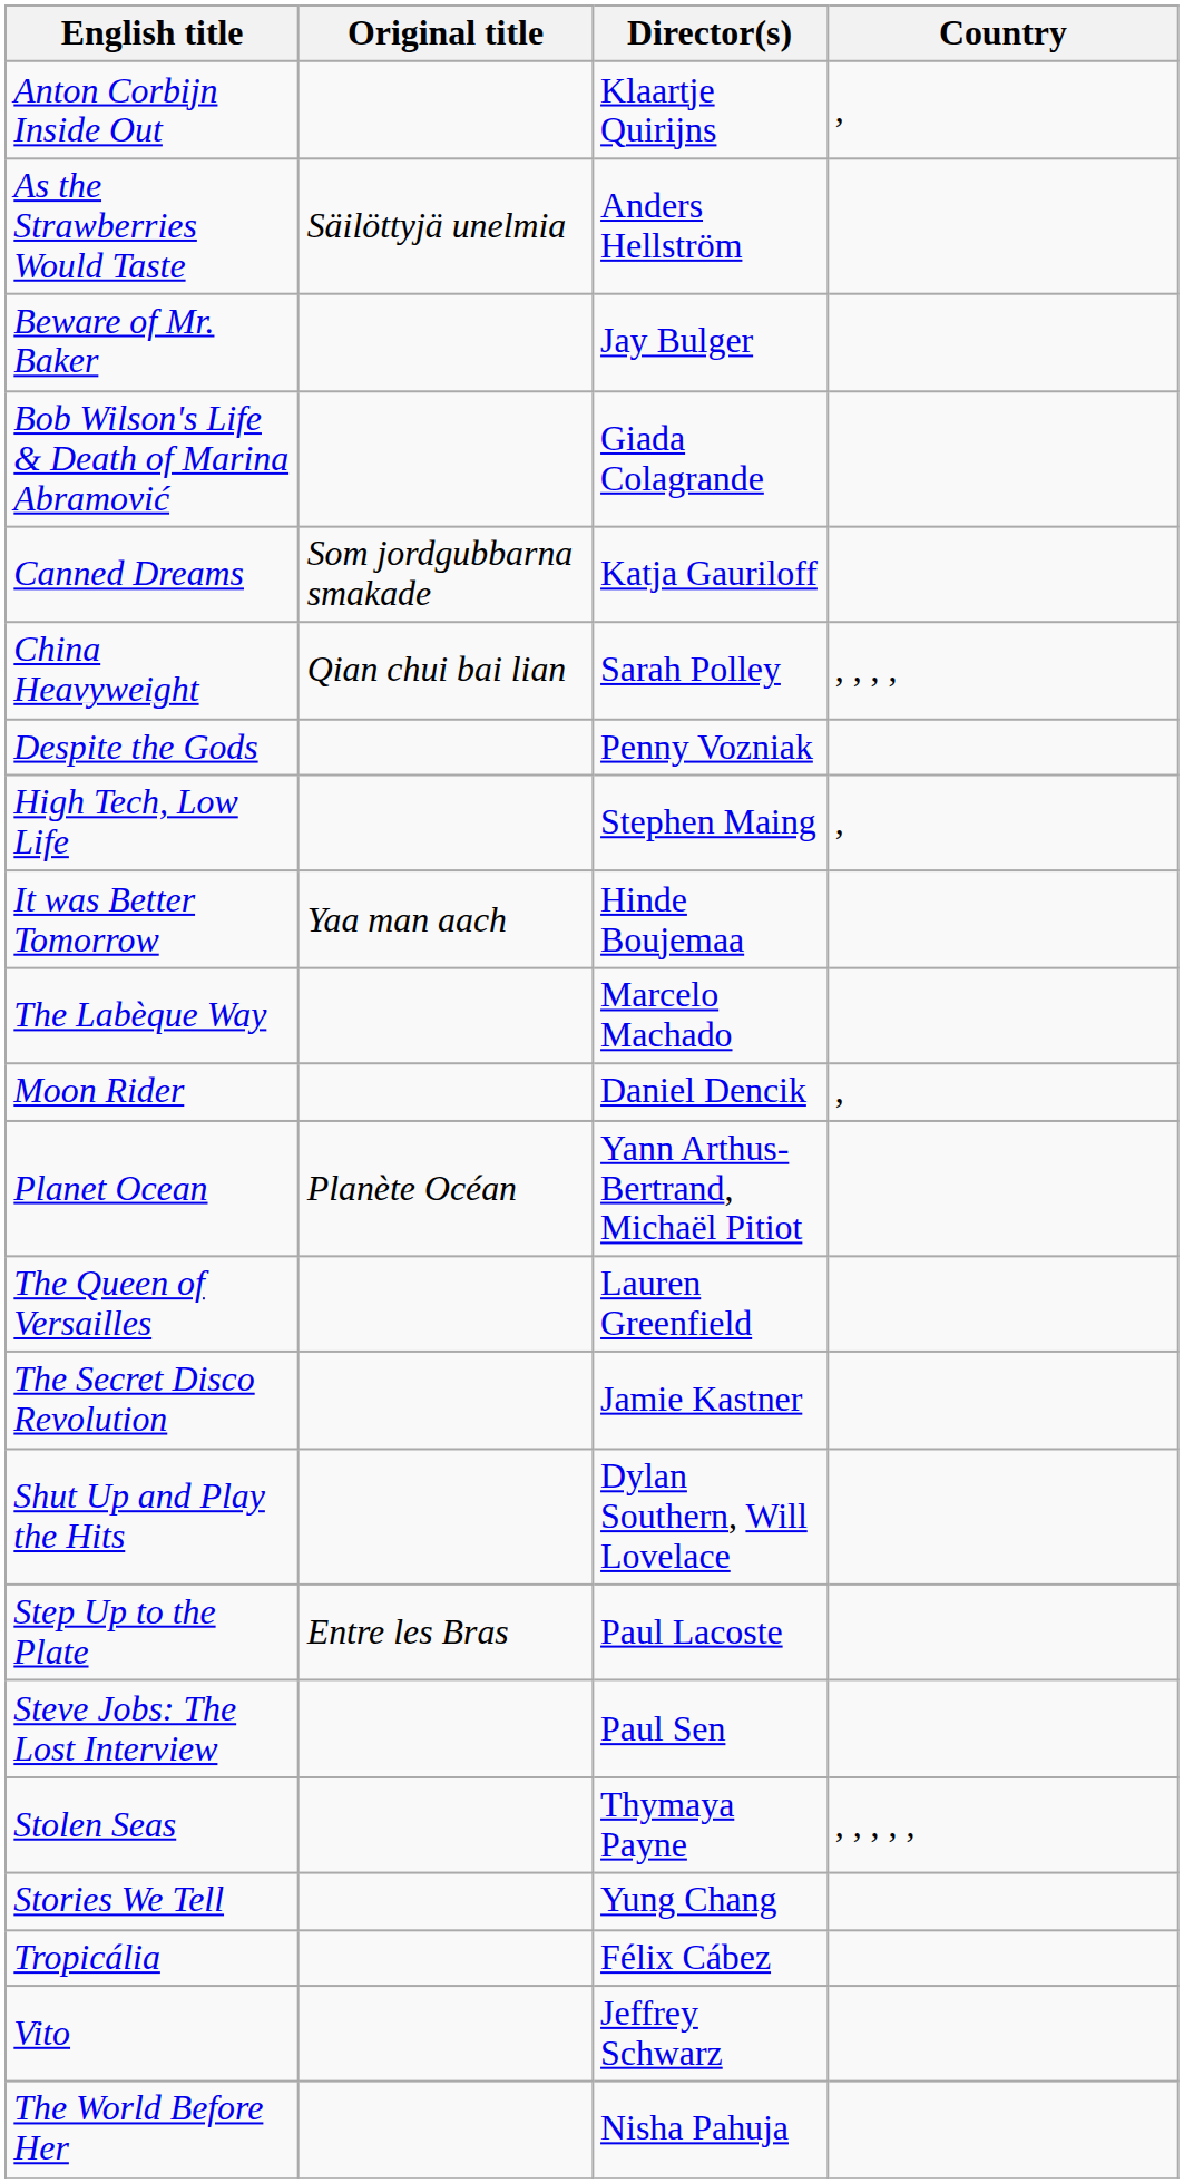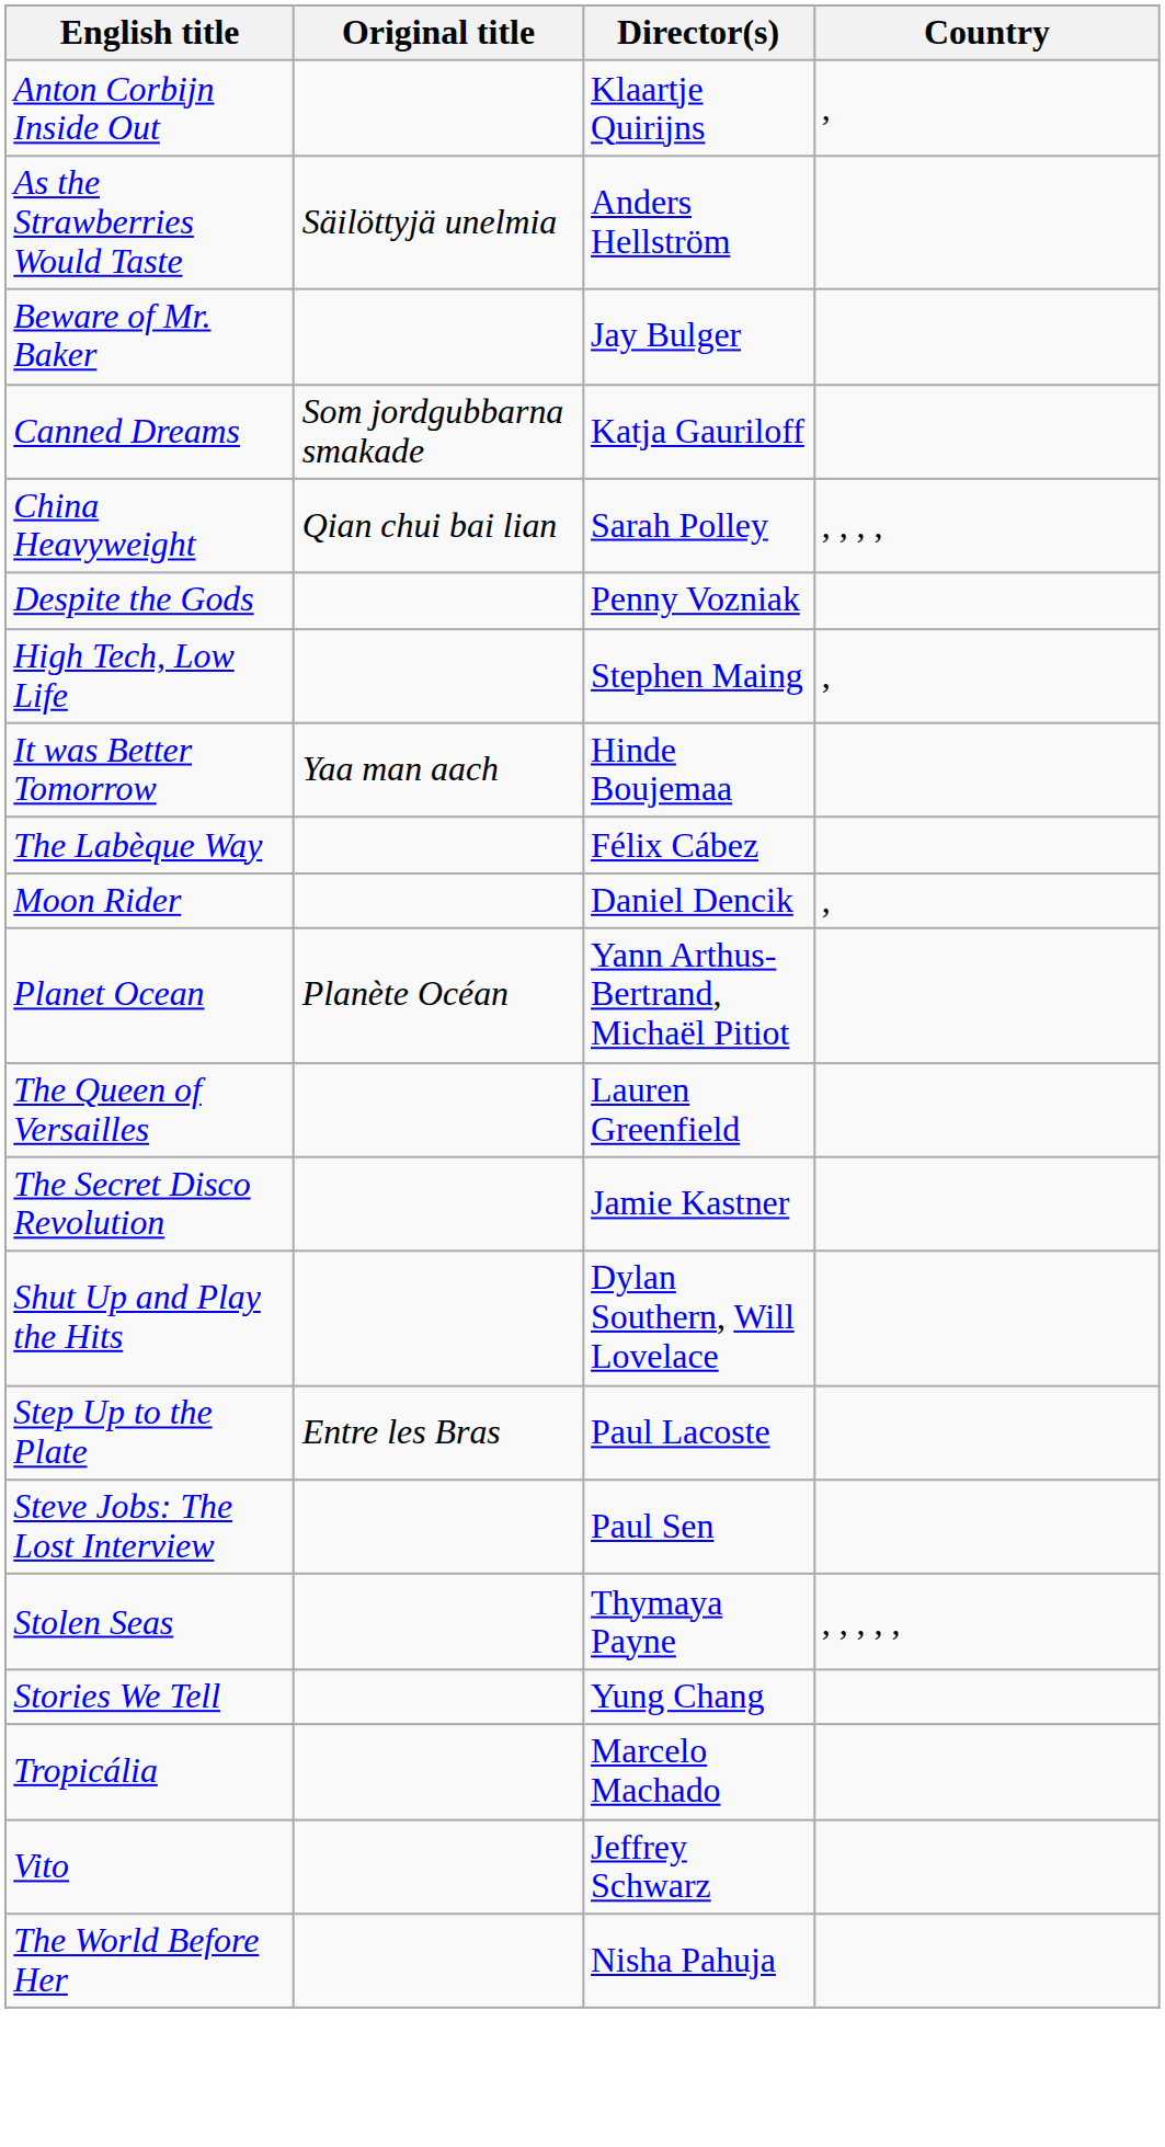 <table class="sortable wikitable" width="85%" cellpadding="5">
 <tr>
 <th width="25%">English title</th>
 <th width="25%">Original title</th>
 <th width="20%">Director(s)</th>
 <th width="30%">Country</th>
 </tr>
 <tr>
 <td><em><a href='#'>Anton Corbijn Inside Out</a></em></td>
 <td></td>
 <td><a href='#'>Klaartje Quirijns</a></td>
 <td>, </td>
 </tr>
 <tr>
 <td><em><a href='#'>As the Strawberries Would Taste</a></em></td>
 <td><em>Säilöttyjä unelmia</em></td>
 <td><a href='#'>Anders Hellström</a></td>
 <td></td>
 </tr>
 <tr>
 <td><em><a href='#'>Beware of Mr. Baker</a></em></td>
 <td></td>
 <td><a href='#'>Jay Bulger</a></td>
-<td></td>
-</tr>
-<tr>
-<td><em><a href='#'>Bob Wilson's Life & Death of Marina Abramović</a></em></td>
-<td></td>
-<td><a href='#'>Giada Colagrande</a></td>
 <td></td>
 </tr>
 <tr>
 <td><em><a href='#'>Canned Dreams</a></em></td>
 <td><em>Som jordgubbarna smakade</em></td>
 <td><a href='#'>Katja Gauriloff</a></td>
 <td></td>
 </tr>
 <tr>
 <td><em><a href='#'>China Heavyweight</a></em></td>
 <td><em>Qian chui bai lian</em></td>
 <td><a href='#'>Sarah Polley</a></td>
 <td>, , , , </td>
 </tr>
 <tr>
 <td><em><a href='#'>Despite the Gods</a></em></td>
 <td></td>
 <td><a href='#'>Penny Vozniak</a></td>
 <td></td>
 </tr>
 <tr>
 <td><em><a href='#'>High Tech, Low Life</a></em></td>
 <td></td>
 <td><a href='#'>Stephen Maing</a></td>
 <td>, </td>
 </tr>
 <tr>
 <td><em><a href='#'>It was Better Tomorrow</a></em></td>
 <td><em>Yaa man aach</em></td>
 <td><a href='#'>Hinde Boujemaa</a></td>
 <td></td>
 </tr>
 <tr>
 <td><em><a href='#'>The Labèque Way</a></em></td>
 <td></td>
-<td><a href='#'>Marcelo Machado</a></td>
+<td><a href='#'>Félix Cábez</a></td>
 <td></td>
 </tr>
 <tr>
 <td><em><a href='#'>Moon Rider</a></em></td>
 <td></td>
 <td><a href='#'>Daniel Dencik</a></td>
 <td>, </td>
 </tr>
 <tr>
 <td><em><a href='#'>Planet Ocean</a></em></td>
 <td><em>Planète Océan</em></td>
 <td><a href='#'>Yann Arthus-Bertrand</a>, <a href='#'>Michaël Pitiot</a></td>
 <td></td>
 </tr>
 <tr>
 <td><em><a href='#'>The Queen of Versailles</a></em></td>
 <td></td>
 <td><a href='#'>Lauren Greenfield</a></td>
 <td></td>
 </tr>
 <tr>
 <td><em><a href='#'>The Secret Disco Revolution</a></em></td>
 <td></td>
 <td><a href='#'>Jamie Kastner</a></td>
 <td></td>
 </tr>
 <tr>
 <td><em><a href='#'>Shut Up and Play the Hits</a></em></td>
 <td></td>
 <td><a href='#'>Dylan Southern</a>, <a href='#'>Will Lovelace</a></td>
 <td></td>
 </tr>
 <tr>
 <td><em><a href='#'>Step Up to the Plate</a></em></td>
 <td><em>Entre les Bras</em></td>
 <td><a href='#'>Paul Lacoste</a></td>
 <td></td>
 </tr>
 <tr>
 <td><em><a href='#'>Steve Jobs: The Lost Interview</a></em></td>
 <td></td>
 <td><a href='#'>Paul Sen</a></td>
 <td></td>
 </tr>
 <tr>
 <td><em><a href='#'>Stolen Seas</a></em></td>
 <td></td>
 <td><a href='#'>Thymaya Payne</a></td>
 <td>, , , , , </td>
 </tr>
 <tr>
 <td><em><a href='#'>Stories We Tell</a></em></td>
 <td></td>
 <td><a href='#'>Yung Chang</a></td>
 <td></td>
 </tr>
 <tr>
 <td><em><a href='#'>Tropicália</a></em></td>
 <td></td>
-<td><a href='#'>Félix Cábez</a></td>
+<td><a href='#'>Marcelo Machado</a></td>
 <td></td>
 </tr>
 <tr>
 <td><em><a href='#'>Vito</a></em></td>
 <td></td>
 <td><a href='#'>Jeffrey Schwarz</a></td>
 <td></td>
 </tr>
 <tr>
 <td><em><a href='#'>The World Before Her</a></em></td>
 <td></td>
 <td><a href='#'>Nisha Pahuja</a></td>
 <td></td>
 </tr>
 </table>
